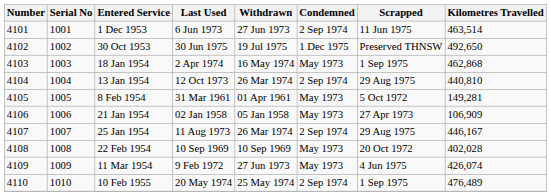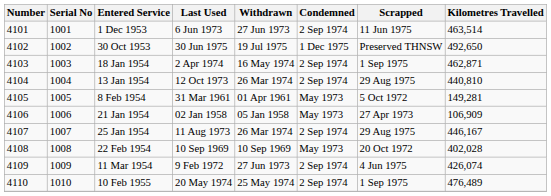 <table class="wikitable sortable">
 <tr>
 <th>Number</th>
 <th>Serial No</th>
 <th>Entered Service</th>
 <th>Last Used</th>
 <th>Withdrawn</th>
 <th>Condemned</th>
 <th>Scrapped</th>
 <th>Kilometres Travelled</th>
 </tr>
 <tr>
 <td>4101</td>
 <td>1001</td>
 <td>1 Dec 1953</td>
 <td>6 Jun 1973</td>
 <td>27 Jun 1973</td>
 <td>2 Sep 1974</td>
 <td>11 Jun 1975</td>
 <td>463,514</td>
 </tr>
 <tr>
 <td>4102</td>
 <td>1002</td>
 <td>30 Oct 1953</td>
 <td>30 Jun 1975</td>
 <td>19 Jul 1975</td>
 <td>1 Dec 1975</td>
 <td>Preserved THNSW</td>
 <td>492,650</td>
 </tr>
 <tr>
 <td>4103</td>
 <td>1003</td>
 <td>18 Jan 1954</td>
 <td>2 Apr 1974</td>
 <td>16 May 1974</td>
-<td>May 1973</td>
+<td>2 Sep 1974</td>
 <td>1 Sep 1975</td>
-<td>462,868</td>
+<td>462,871</td>
 </tr>
 <tr>
 <td>4104</td>
 <td>1004</td>
 <td>13 Jan 1954</td>
 <td>12 Oct 1973</td>
 <td>26 Mar 1974</td>
 <td>2 Sep 1974</td>
 <td>29 Aug 1975</td>
 <td>440,810</td>
 </tr>
 <tr>
 <td>4105</td>
 <td>1005</td>
 <td>8 Feb 1954</td>
 <td>31 Mar 1961</td>
 <td>01 Apr 1961</td>
 <td>May 1973</td>
 <td>5 Oct 1972</td>
 <td>149,281</td>
 </tr>
 <tr>
 <td>4106</td>
 <td>1006</td>
 <td>21 Jan 1954</td>
 <td>02 Jan 1958</td>
 <td>05 Jan 1958</td>
 <td>May 1973</td>
 <td>27 Apr 1973</td>
 <td>106,909</td>
 </tr>
 <tr>
 <td>4107</td>
 <td>1007</td>
 <td>25 Jan 1954</td>
 <td>11 Aug 1973</td>
 <td>26 Mar 1974</td>
 <td>2 Sep 1974</td>
 <td>29 Aug 1975</td>
 <td>446,167</td>
 </tr>
 <tr>
 <td>4108</td>
 <td>1008</td>
 <td>22 Feb 1954</td>
 <td>10 Sep 1969</td>
 <td>10 Sep 1969</td>
 <td>May 1973</td>
 <td>20 Oct 1972</td>
 <td>402,028</td>
 </tr>
 <tr>
 <td>4109</td>
 <td>1009</td>
 <td>11 Mar 1954</td>
 <td>9 Feb 1972</td>
 <td>27 Jun 1973</td>
-<td>May 1973</td>
+<td>2 Sep 1974</td>
 <td>4 Jun 1975</td>
 <td>426,074</td>
 </tr>
 <tr>
 <td>4110</td>
 <td>1010</td>
 <td>10 Feb 1955</td>
 <td>20 May 1974</td>
 <td>25 May 1974</td>
 <td>2 Sep 1974</td>
 <td>1 Sep 1975</td>
 <td>476,489</td>
 </tr>
 <tr>
 </tr>
 </table>
